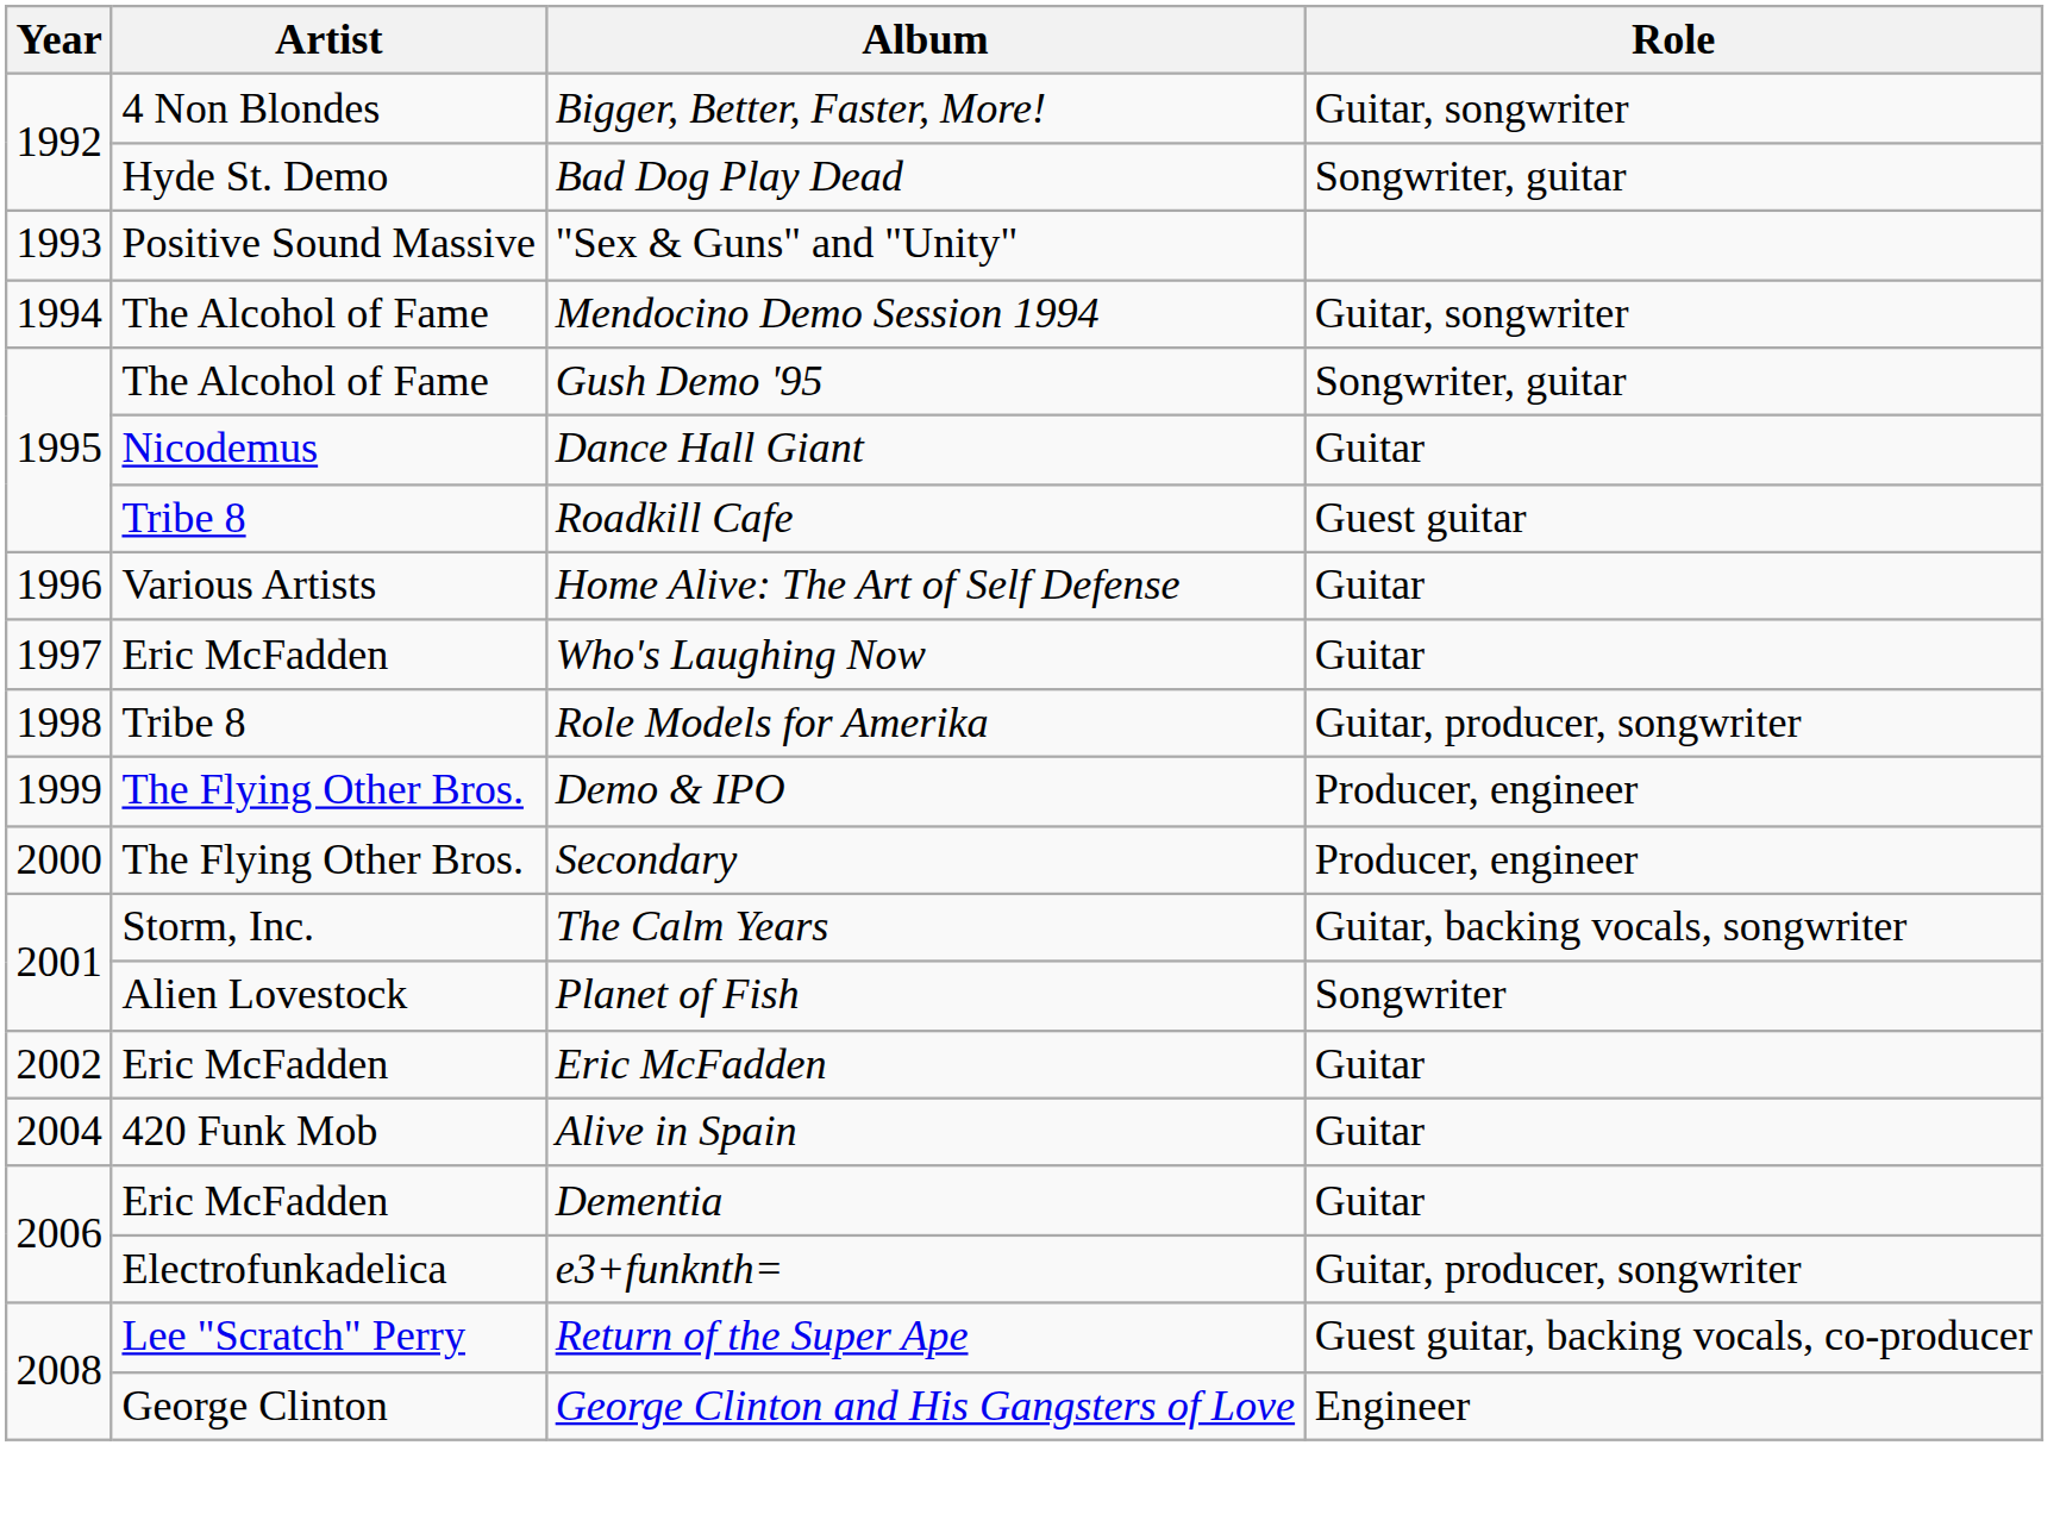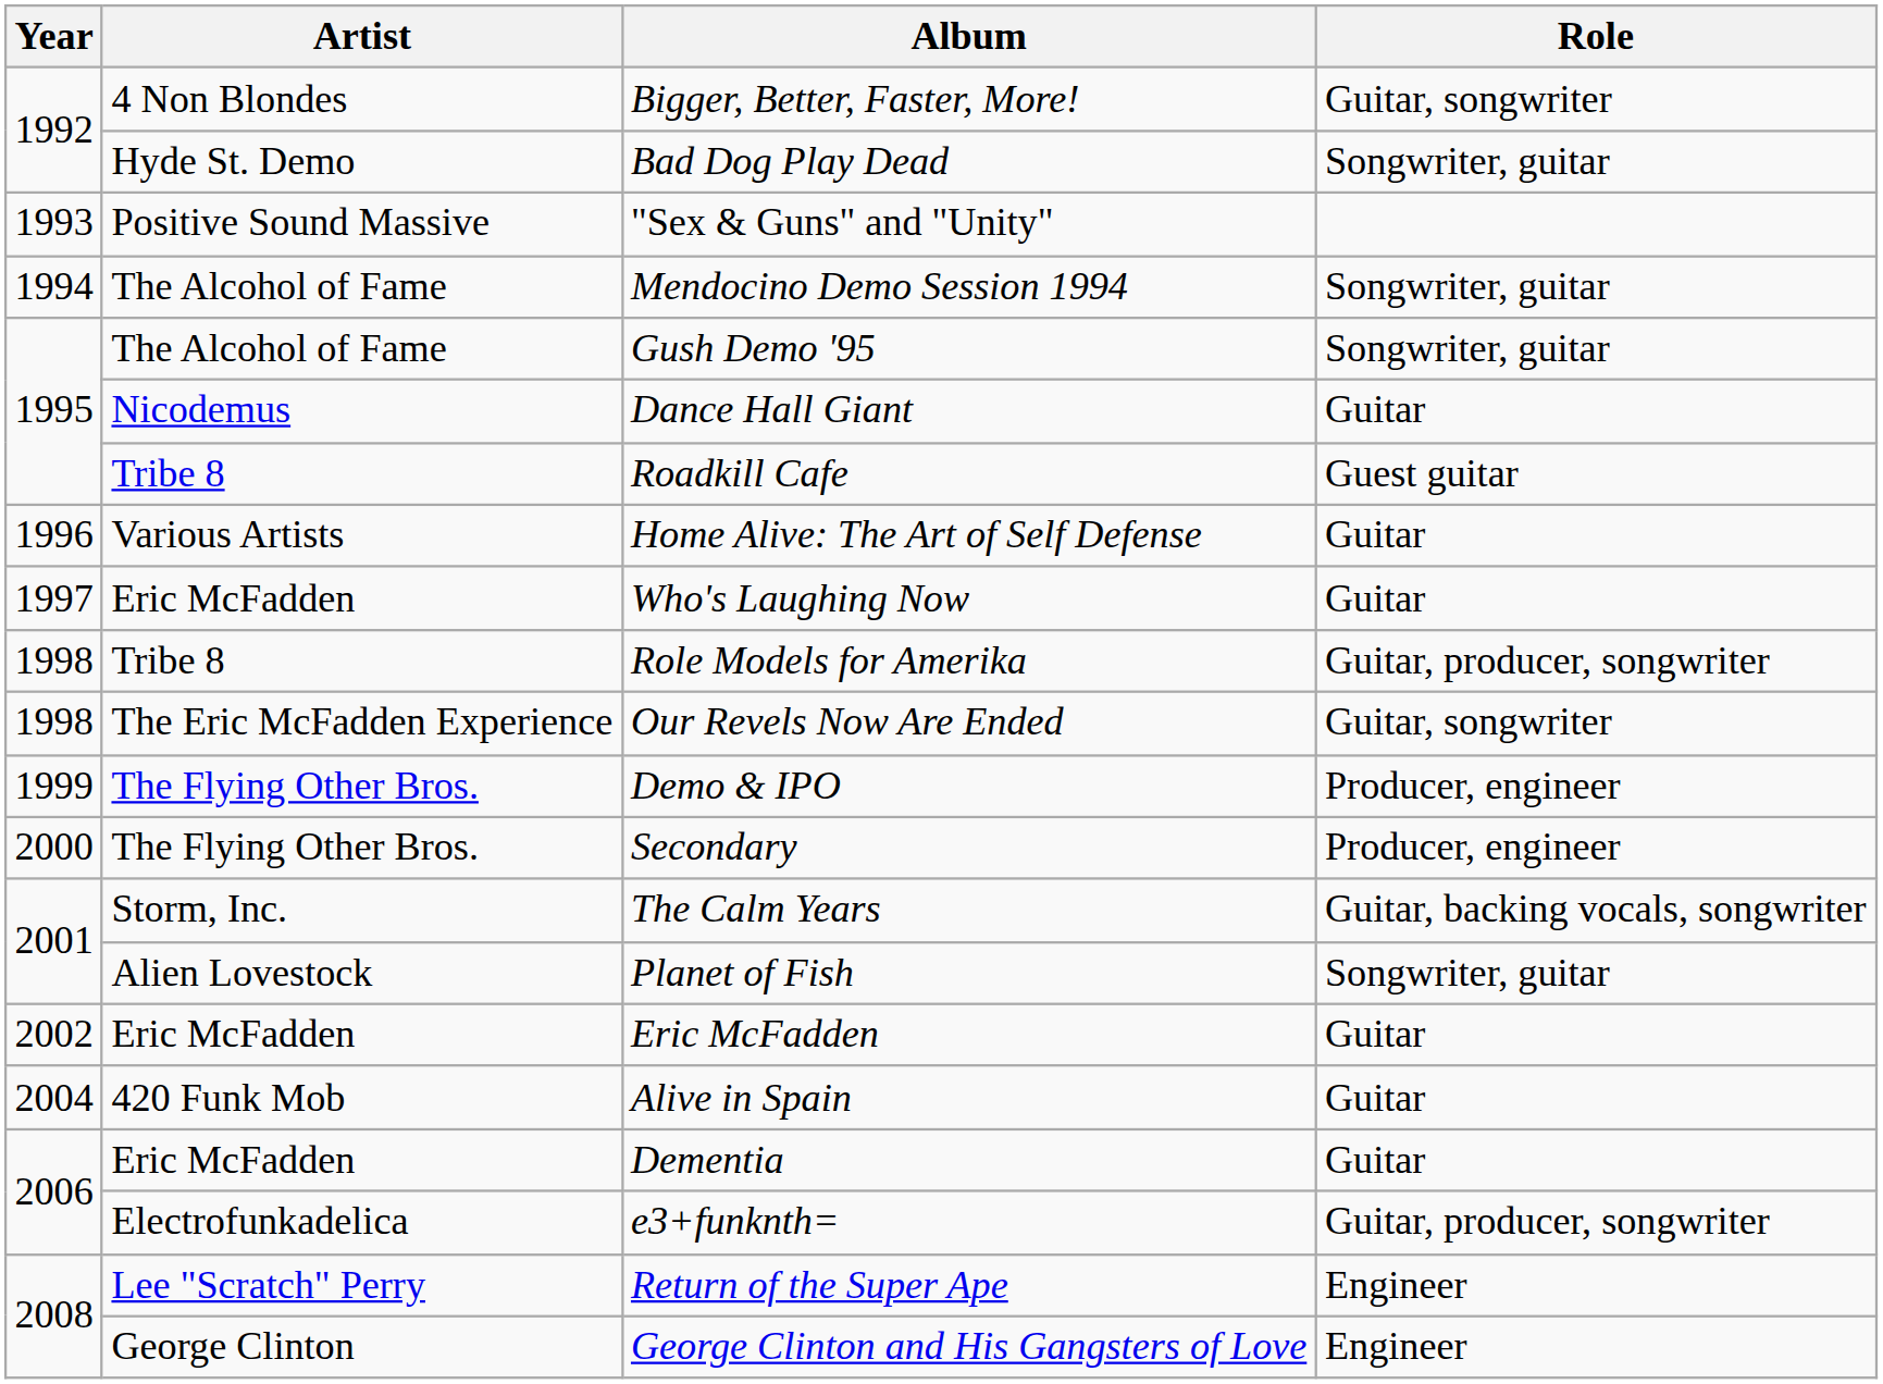 <table class="wikitable sortable">
 <tr>
 <th scope="col">Year</th>
 <th scope="col">Artist</th>
 <th scope="col">Album</th>
 <th scope="col">Role</th>
 </tr>
 <tr>
 <td rowspan="2">1992</td>
 <td>4 Non Blondes</td>
 <td><em>Bigger, Better, Faster, More!</em></td>
 <td>Guitar, songwriter</td>
 </tr>
 <tr>
 <td>Hyde St. Demo</td>
 <td><em>Bad Dog Play Dead</em></td>
 <td>Songwriter, guitar</td>
 </tr>
 <tr>
 <td>1993</td>
 <td>Positive Sound Massive</td>
 <td>"Sex & Guns" and "Unity"</td>
 <td></td>
 </tr>
 <tr>
 <td>1994</td>
 <td>The Alcohol of Fame</td>
 <td><em>Mendocino Demo Session 1994</em></td>
-<td>Guitar, songwriter</td>
+<td>Songwriter, guitar</td>
 </tr>
 <tr>
 <td rowspan="3">1995</td>
 <td>The Alcohol of Fame</td>
 <td><em>Gush Demo '95</em></td>
 <td>Songwriter, guitar</td>
 </tr>
 <tr>
 <td><a href='#'>Nicodemus</a></td>
 <td><em>Dance Hall Giant</em></td>
 <td>Guitar</td>
 </tr>
 <tr>
 <td><a href='#'>Tribe 8</a></td>
 <td><em>Roadkill Cafe</em></td>
 <td>Guest guitar</td>
 </tr>
 <tr>
 <td>1996</td>
 <td>Various Artists</td>
 <td><em>Home Alive: The Art of Self Defense</em></td>
 <td>Guitar</td>
 </tr>
 <tr>
 <td>1997</td>
 <td>Eric McFadden</td>
 <td><em>Who's Laughing Now</em></td>
 <td>Guitar</td>
 </tr>
 <tr>
 <td>1998</td>
 <td>Tribe 8</td>
 <td><em>Role Models for Amerika</em></td>
 <td>Guitar, producer, songwriter</td>
 </tr>
 <tr>
+<td>1998</td>
+<td>The Eric McFadden Experience</td>
+<td><em>Our Revels Now Are Ended</em></td>
+<td>Guitar, songwriter</td>
+</tr>
+<tr>
 <td>1999</td>
 <td><a href='#'>The Flying Other Bros.</a></td>
 <td><em>Demo & IPO</em></td>
 <td>Producer, engineer</td>
 </tr>
 <tr>
 <td>2000</td>
 <td>The Flying Other Bros.</td>
 <td><em>Secondary</em></td>
 <td>Producer, engineer</td>
 </tr>
 <tr>
 <td rowspan="2">2001</td>
 <td>Storm, Inc.</td>
 <td><em>The Calm Years</em></td>
 <td>Guitar, backing vocals, songwriter</td>
 </tr>
 <tr>
 <td>Alien Lovestock</td>
 <td><em>Planet of Fish</em></td>
-<td>Songwriter</td>
+<td>Songwriter, guitar</td>
 </tr>
 <tr>
 <td>2002</td>
 <td>Eric McFadden</td>
 <td><em>Eric McFadden</em></td>
 <td>Guitar</td>
 </tr>
 <tr>
 <td>2004</td>
 <td>420 Funk Mob</td>
 <td><em>Alive in Spain</em></td>
 <td>Guitar</td>
 </tr>
 <tr>
 <td rowspan="2">2006</td>
 <td>Eric McFadden</td>
 <td><em>Dementia</em></td>
 <td>Guitar</td>
 </tr>
 <tr>
 <td>Electrofunkadelica</td>
 <td><em>e3+funknth=</em></td>
 <td>Guitar, producer, songwriter</td>
 </tr>
 <tr>
 <td rowspan="2">2008</td>
 <td><a href='#'>Lee "Scratch" Perry</a></td>
 <td><em><a href='#'>Return of the Super Ape</a></em></td>
-<td>Guest guitar, backing vocals, co-producer</td>
+<td>Engineer</td>
 </tr>
 <tr>
 <td>George Clinton</td>
 <td><em><a href='#'>George Clinton and His Gangsters of Love</a></em></td>
 <td>Engineer</td>
 </tr>
 </table>
